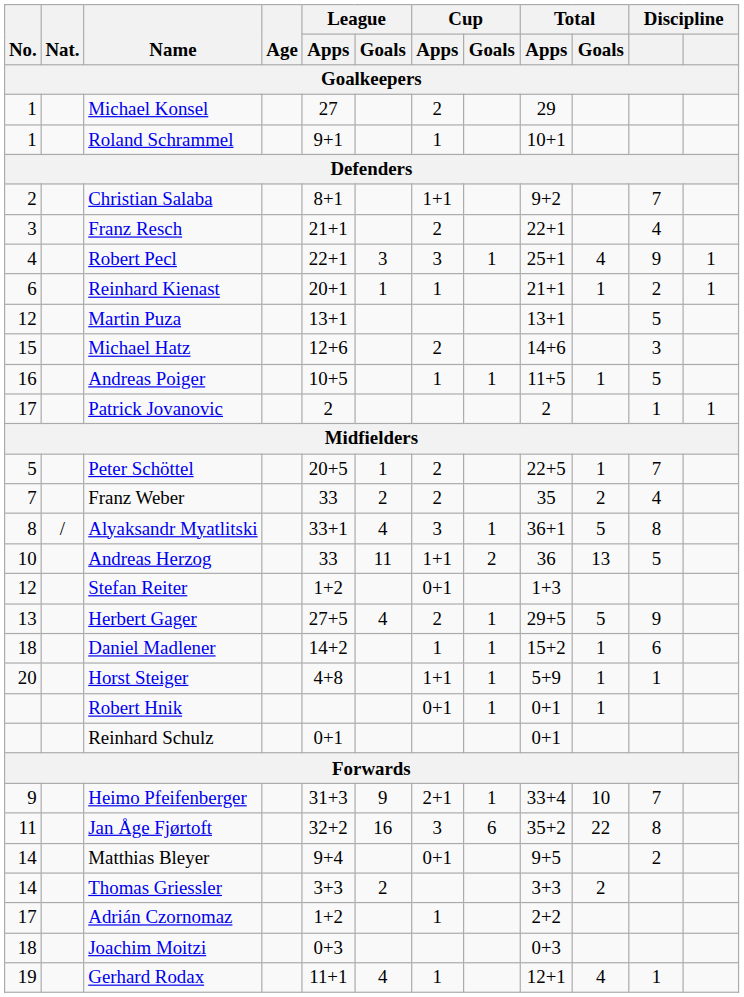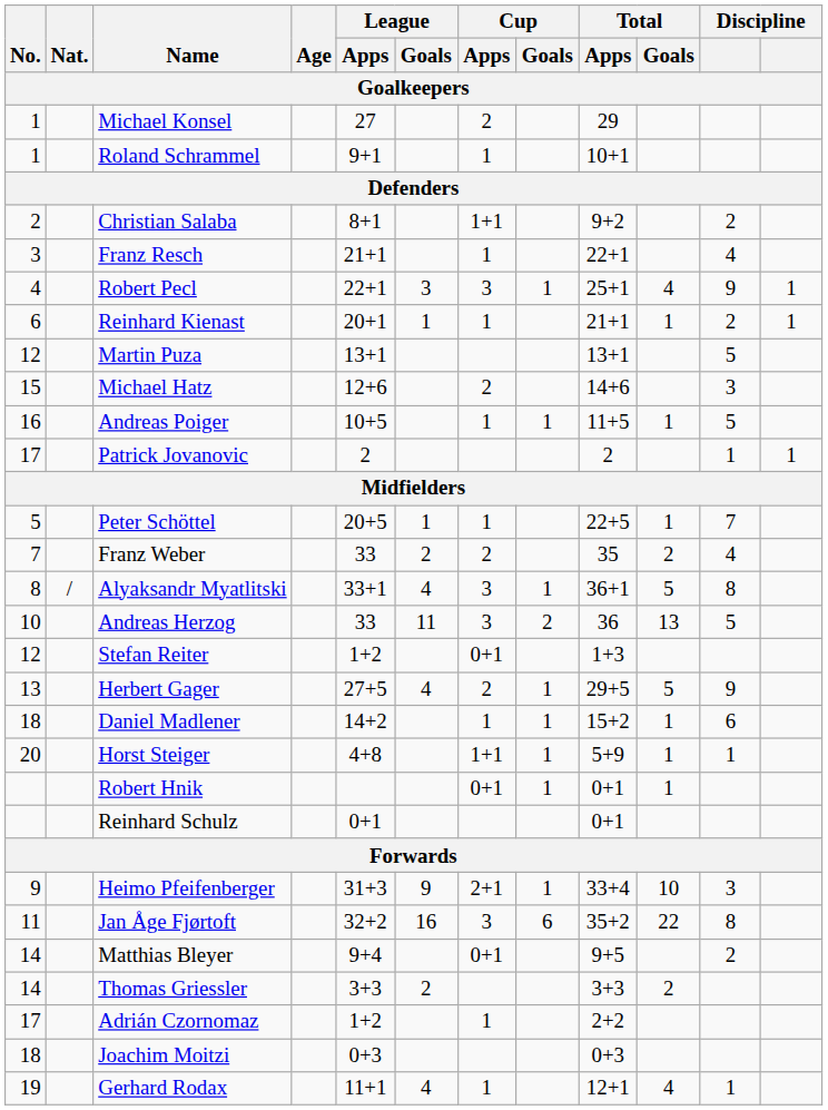 <table class="wikitable" style="text-align:center">
 <tr>
 <th rowspan="2" valign="bottom">No.</th>
 <th rowspan="2" valign="bottom">Nat.</th>
 <th rowspan="2" valign="bottom">Name</th>
 <th rowspan="2" valign="bottom">Age</th>
 <th colspan="2" width="85">League</th>
 <th colspan="2" width="85">Cup</th>
 <th colspan="2" width="85">Total</th>
 <th colspan="2" width="85">Discipline</th>
 </tr>
 <tr>
 <th>Apps</th>
 <th>Goals</th>
 <th>Apps</th>
 <th>Goals</th>
 <th>Apps</th>
 <th>Goals</th>
 <th></th>
 <th></th>
 </tr>
 <tr>
 <th colspan=20>Goalkeepers</th>
 </tr>
 <tr>
 <td align="right">1</td>
 <td></td>
 <td align="left"><a href='#'>Michael Konsel</a></td>
 <td></td>
 <td>27</td>
 <td></td>
 <td>2</td>
 <td></td>
 <td>29</td>
 <td></td>
 <td></td>
 <td></td>
 </tr>
 <tr>
 <td align="right">1</td>
 <td></td>
 <td align="left"><a href='#'>Roland Schrammel</a></td>
 <td></td>
 <td>9+1</td>
 <td></td>
 <td>1</td>
 <td></td>
 <td>10+1</td>
 <td></td>
 <td></td>
 <td></td>
 </tr>
 <tr>
 <th colspan=20>Defenders</th>
 </tr>
 <tr>
 <td align="right">2</td>
 <td></td>
 <td align="left"><a href='#'>Christian Salaba</a></td>
 <td></td>
 <td>8+1</td>
 <td></td>
 <td>1+1</td>
 <td></td>
 <td>9+2</td>
 <td></td>
-<td>7</td>
+<td>2</td>
 <td></td>
 </tr>
 <tr>
 <td align="right">3</td>
 <td></td>
 <td align="left"><a href='#'>Franz Resch</a></td>
 <td></td>
 <td>21+1</td>
 <td></td>
-<td>2</td>
+<td>1</td>
 <td></td>
 <td>22+1</td>
 <td></td>
 <td>4</td>
 <td></td>
 </tr>
 <tr>
 <td align="right">4</td>
 <td></td>
 <td align="left"><a href='#'>Robert Pecl</a></td>
 <td></td>
 <td>22+1</td>
 <td>3</td>
 <td>3</td>
 <td>1</td>
 <td>25+1</td>
 <td>4</td>
 <td>9</td>
 <td>1</td>
 </tr>
 <tr>
 <td align="right">6</td>
 <td></td>
 <td align="left"><a href='#'>Reinhard Kienast</a></td>
 <td></td>
 <td>20+1</td>
 <td>1</td>
 <td>1</td>
 <td></td>
 <td>21+1</td>
 <td>1</td>
 <td>2</td>
 <td>1</td>
 </tr>
 <tr>
 <td align="right">12</td>
 <td></td>
 <td align="left"><a href='#'>Martin Puza</a></td>
 <td></td>
 <td>13+1</td>
 <td></td>
 <td></td>
 <td></td>
 <td>13+1</td>
 <td></td>
 <td>5</td>
 <td></td>
 </tr>
 <tr>
 <td align="right">15</td>
 <td></td>
 <td align="left"><a href='#'>Michael Hatz</a></td>
 <td></td>
 <td>12+6</td>
 <td></td>
 <td>2</td>
 <td></td>
 <td>14+6</td>
 <td></td>
 <td>3</td>
 <td></td>
 </tr>
 <tr>
 <td align="right">16</td>
 <td></td>
 <td align="left"><a href='#'>Andreas Poiger</a></td>
 <td></td>
 <td>10+5</td>
 <td></td>
 <td>1</td>
 <td>1</td>
 <td>11+5</td>
 <td>1</td>
 <td>5</td>
 <td></td>
 </tr>
 <tr>
 <td align="right">17</td>
 <td></td>
 <td align="left"><a href='#'>Patrick Jovanovic</a></td>
 <td></td>
 <td>2</td>
 <td></td>
 <td></td>
 <td></td>
 <td>2</td>
 <td></td>
 <td>1</td>
 <td>1</td>
 </tr>
 <tr>
 <th colspan=20>Midfielders</th>
 </tr>
 <tr>
 <td align="right">5</td>
 <td></td>
 <td align="left"><a href='#'>Peter Schöttel</a></td>
 <td></td>
 <td>20+5</td>
 <td>1</td>
-<td>2</td>
+<td>1</td>
 <td></td>
 <td>22+5</td>
 <td>1</td>
 <td>7</td>
 <td></td>
 </tr>
 <tr>
 <td align="right">7</td>
 <td></td>
 <td align="left">Franz Weber</td>
 <td></td>
 <td>33</td>
 <td>2</td>
 <td>2</td>
 <td></td>
 <td>35</td>
 <td>2</td>
 <td>4</td>
 <td></td>
 </tr>
 <tr>
 <td align="right">8</td>
 <td>/</td>
 <td align="left"><a href='#'>Alyaksandr Myatlitski</a></td>
 <td></td>
 <td>33+1</td>
 <td>4</td>
 <td>3</td>
 <td>1</td>
 <td>36+1</td>
 <td>5</td>
 <td>8</td>
 <td></td>
 </tr>
 <tr>
 <td align="right">10</td>
 <td></td>
 <td align="left"><a href='#'>Andreas Herzog</a></td>
 <td></td>
 <td>33</td>
 <td>11</td>
-<td>1+1</td>
+<td>3</td>
 <td>2</td>
 <td>36</td>
 <td>13</td>
 <td>5</td>
 <td></td>
 </tr>
 <tr>
 <td align="right">12</td>
 <td></td>
 <td align="left"><a href='#'>Stefan Reiter</a></td>
 <td></td>
 <td>1+2</td>
 <td></td>
 <td>0+1</td>
 <td></td>
 <td>1+3</td>
 <td></td>
 <td></td>
 <td></td>
 </tr>
 <tr>
 <td align="right">13</td>
 <td></td>
 <td align="left"><a href='#'>Herbert Gager</a></td>
 <td></td>
 <td>27+5</td>
 <td>4</td>
 <td>2</td>
 <td>1</td>
 <td>29+5</td>
 <td>5</td>
 <td>9</td>
 <td></td>
 </tr>
 <tr>
 <td align="right">18</td>
 <td></td>
 <td align="left"><a href='#'>Daniel Madlener</a></td>
 <td></td>
 <td>14+2</td>
 <td></td>
 <td>1</td>
 <td>1</td>
 <td>15+2</td>
 <td>1</td>
 <td>6</td>
 <td></td>
 </tr>
 <tr>
 <td align="right">20</td>
 <td></td>
 <td align="left"><a href='#'>Horst Steiger</a></td>
 <td></td>
 <td>4+8</td>
 <td></td>
 <td>1+1</td>
 <td>1</td>
 <td>5+9</td>
 <td>1</td>
 <td>1</td>
 <td></td>
 </tr>
 <tr>
 <td align="right"></td>
 <td></td>
 <td align="left"><a href='#'>Robert Hnik</a></td>
 <td></td>
 <td></td>
 <td></td>
 <td>0+1</td>
 <td>1</td>
 <td>0+1</td>
 <td>1</td>
 <td></td>
 <td></td>
 </tr>
 <tr>
 <td align="right"></td>
 <td></td>
 <td align="left">Reinhard Schulz</td>
 <td></td>
 <td>0+1</td>
 <td></td>
 <td></td>
 <td></td>
 <td>0+1</td>
 <td></td>
 <td></td>
 <td></td>
 </tr>
 <tr>
 <th colspan=20>Forwards</th>
 </tr>
 <tr>
 <td align="right">9</td>
 <td></td>
 <td align="left"><a href='#'>Heimo Pfeifenberger</a></td>
 <td></td>
 <td>31+3</td>
 <td>9</td>
 <td>2+1</td>
 <td>1</td>
 <td>33+4</td>
 <td>10</td>
-<td>7</td>
+<td>3</td>
 <td></td>
 </tr>
 <tr>
 <td align="right">11</td>
 <td></td>
 <td align="left"><a href='#'>Jan Åge Fjørtoft</a></td>
 <td></td>
 <td>32+2</td>
 <td>16</td>
 <td>3</td>
 <td>6</td>
 <td>35+2</td>
 <td>22</td>
 <td>8</td>
 <td></td>
 </tr>
 <tr>
 <td align="right">14</td>
 <td></td>
 <td align="left">Matthias Bleyer</td>
 <td></td>
 <td>9+4</td>
 <td></td>
 <td>0+1</td>
 <td></td>
 <td>9+5</td>
 <td></td>
 <td>2</td>
 <td></td>
 </tr>
 <tr>
 <td align="right">14</td>
 <td></td>
 <td align="left"><a href='#'>Thomas Griessler</a></td>
 <td></td>
 <td>3+3</td>
 <td>2</td>
 <td></td>
 <td></td>
 <td>3+3</td>
 <td>2</td>
 <td></td>
 <td></td>
 </tr>
 <tr>
 <td align="right">17</td>
 <td></td>
 <td align="left"><a href='#'>Adrián Czornomaz</a></td>
 <td></td>
 <td>1+2</td>
 <td></td>
 <td>1</td>
 <td></td>
 <td>2+2</td>
 <td></td>
 <td></td>
 <td></td>
 </tr>
 <tr>
 <td align="right">18</td>
 <td></td>
 <td align="left"><a href='#'>Joachim Moitzi</a></td>
 <td></td>
 <td>0+3</td>
 <td></td>
 <td></td>
 <td></td>
 <td>0+3</td>
 <td></td>
 <td></td>
 <td></td>
 </tr>
 <tr>
 <td align="right">19</td>
 <td></td>
 <td align="left"><a href='#'>Gerhard Rodax</a></td>
 <td></td>
 <td>11+1</td>
 <td>4</td>
 <td>1</td>
 <td></td>
 <td>12+1</td>
 <td>4</td>
 <td>1</td>
 <td></td>
 </tr>
 </table>
